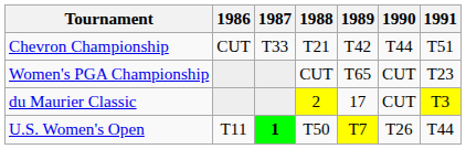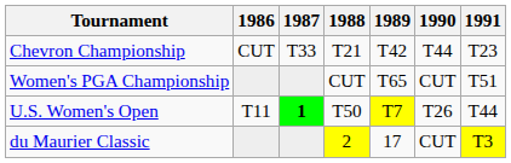 <table class="wikitable" style="font-size:95%;text-align:center;">
 <tr>
 <th>Tournament</th>
 <th>1986</th>
 <th>1987</th>
 <th>1988</th>
 <th>1989</th>
 <th>1990</th>
 <th>1991</th>
 </tr>
 <tr>
 <td align=left><a href='#'>Chevron Championship</a></td>
 <td>CUT</td>
 <td>T33</td>
 <td>T21</td>
 <td>T42</td>
 <td>T44</td>
-<td>T51</td>
+<td>T23</td>
 </tr>
 <tr>
 <td align=left><a href='#'>Women's PGA Championship</a></td>
 <td style="background:#eeeeee;"></td>
 <td style="background:#eeeeee;"></td>
 <td>CUT</td>
 <td>T65</td>
 <td>CUT</td>
-<td>T23</td>
+<td>T51</td>
+</tr>
+<tr>
+<td align=left><a href='#'>U.S. Women's Open</a></td>
+<td>T11</td>
+<td style="background:lime;"><strong>1</strong></td>
+<td>T50</td>
+<td style="background:yellow;">T7</td>
+<td>T26</td>
+<td>T44</td>
 </tr>
 <tr>
 <td align=left><a href='#'>du Maurier Classic</a></td>
 <td style="background:#eeeeee;"></td>
 <td style="background:#eeeeee;"></td>
 <td style="background:yellow;">2</td>
 <td>17</td>
 <td>CUT</td>
 <td style="background:yellow;">T3</td>
 </tr>
-<tr>
-<td align=left><a href='#'>U.S. Women's Open</a></td>
-<td>T11</td>
-<td style="background:lime;"><strong>1</strong></td>
-<td>T50</td>
-<td style="background:yellow;">T7</td>
-<td>T26</td>
-<td>T44</td>
-</tr>
 </table>
